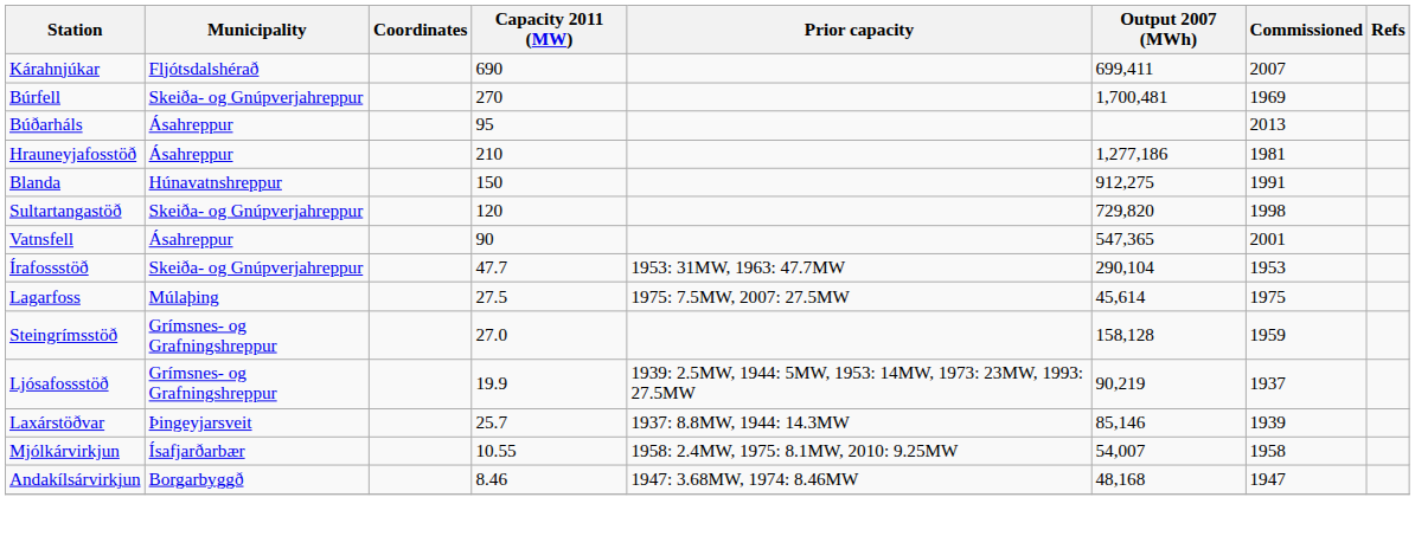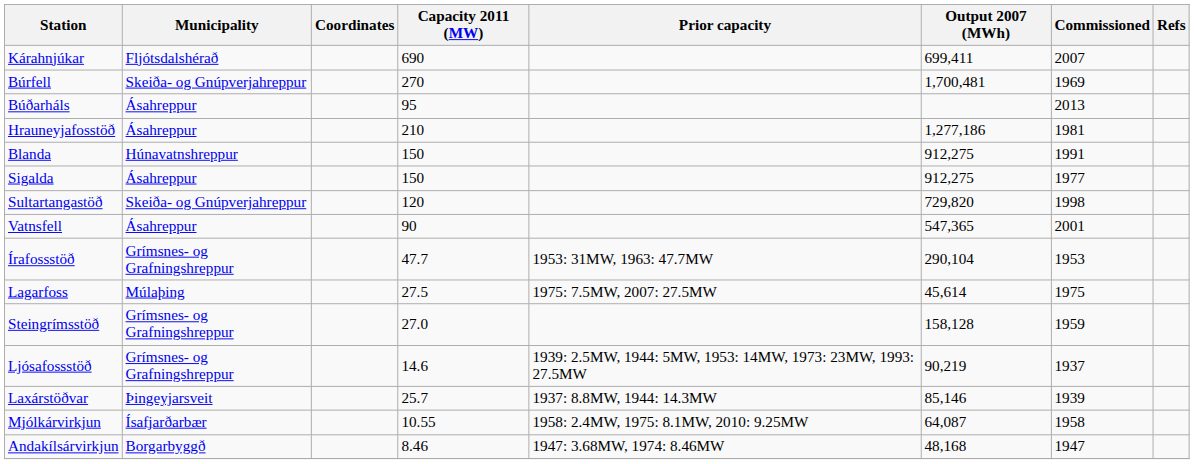 <table class="wikitable sortable">
 <tr>
 <th>Station</th>
 <th>Municipality</th>
 <th>Coordinates </th>
 <th>Capacity 2011 (<a href='#'>MW</a>)</th>
 <th>Prior capacity</th>
 <th>Output 2007 (MWh)</th>
 <th>Commissioned</th>
 <th>Refs</th>
 </tr>
 <tr>
 <td><a href='#'>Kárahnjúkar</a></td>
 <td><a href='#'>Fljótsdalshérað</a></td>
 <td></td>
 <td>690</td>
 <td></td>
 <td>699,411</td>
 <td>2007</td>
 <td></td>
 </tr>
 <tr>
 <td><a href='#'>Búrfell</a></td>
 <td><a href='#'>Skeiða- og Gnúpverjahreppur</a></td>
 <td></td>
 <td>270</td>
 <td></td>
 <td>1,700,481</td>
 <td>1969</td>
 <td></td>
 </tr>
 <tr>
 <td><a href='#'>Búðarháls</a></td>
 <td><a href='#'>Ásahreppur</a></td>
 <td></td>
 <td>95</td>
 <td></td>
 <td></td>
 <td>2013</td>
 <td></td>
 </tr>
 <tr>
 <td><a href='#'>Hrauneyjafosstöð</a></td>
 <td><a href='#'>Ásahreppur</a></td>
 <td></td>
 <td>210</td>
 <td></td>
 <td>1,277,186</td>
 <td>1981</td>
 <td></td>
 </tr>
 <tr>
 <td><a href='#'>Blanda</a></td>
 <td><a href='#'>Húnavatnshreppur</a></td>
 <td></td>
 <td>150</td>
 <td></td>
 <td>912,275</td>
 <td>1991</td>
 <td></td>
 </tr>
 <tr>
+<td><a href='#'>Sigalda</a></td>
+<td><a href='#'>Ásahreppur</a></td>
+<td></td>
+<td>150</td>
+<td></td>
+<td>912,275</td>
+<td>1977</td>
+<td></td>
+</tr>
+<tr>
 <td><a href='#'>Sultartangastöð</a></td>
 <td><a href='#'>Skeiða- og Gnúpverjahreppur</a></td>
 <td></td>
 <td>120</td>
 <td></td>
 <td>729,820</td>
 <td>1998</td>
 <td></td>
 </tr>
 <tr>
 <td><a href='#'>Vatnsfell</a></td>
 <td><a href='#'>Ásahreppur</a></td>
 <td></td>
 <td>90</td>
 <td></td>
 <td>547,365</td>
 <td>2001</td>
 <td></td>
 </tr>
 <tr>
 <td><a href='#'>Írafossstöð</a></td>
-<td><a href='#'>Skeiða- og Gnúpverjahreppur</a></td>
+<td><a href='#'>Grímsnes- og Grafningshreppur</a></td>
 <td></td>
 <td>47.7</td>
 <td>1953: 31MW, 1963: 47.7MW</td>
 <td>290,104</td>
 <td>1953</td>
 <td></td>
 </tr>
 <tr>
 <td><a href='#'>Lagarfoss</a></td>
 <td><a href='#'>Múlaþing</a></td>
 <td></td>
 <td>27.5</td>
 <td>1975: 7.5MW, 2007: 27.5MW</td>
 <td>45,614</td>
 <td>1975</td>
 <td></td>
 </tr>
 <tr>
 <td><a href='#'>Steingrímsstöð</a></td>
 <td><a href='#'>Grímsnes- og Grafningshreppur</a></td>
 <td></td>
 <td>27.0</td>
 <td></td>
 <td>158,128</td>
 <td>1959</td>
 <td></td>
 </tr>
 <tr>
 <td><a href='#'>Ljósafossstöð</a></td>
 <td><a href='#'>Grímsnes- og Grafningshreppur</a></td>
 <td></td>
-<td>19.9</td>
+<td>14.6</td>
 <td>1939: 2.5MW, 1944: 5MW, 1953: 14MW, 1973: 23MW, 1993: 27.5MW</td>
 <td>90,219</td>
 <td>1937</td>
 <td></td>
 </tr>
 <tr>
 <td><a href='#'>Laxárstöðvar</a></td>
 <td><a href='#'>Þingeyjarsveit</a></td>
 <td></td>
 <td>25.7</td>
 <td>1937: 8.8MW, 1944: 14.3MW</td>
 <td>85,146</td>
 <td>1939</td>
 <td></td>
 </tr>
 <tr>
 <td><a href='#'>Mjólkárvirkjun</a></td>
 <td><a href='#'>Ísafjarðarbær</a></td>
 <td></td>
 <td>10.55</td>
 <td>1958: 2.4MW, 1975: 8.1MW, 2010: 9.25MW</td>
-<td>54,007</td>
+<td>64,087</td>
 <td>1958</td>
 <td></td>
 </tr>
 <tr>
 <td><a href='#'>Andakílsárvirkjun</a></td>
 <td><a href='#'>Borgarbyggð</a></td>
 <td></td>
 <td>8.46</td>
 <td>1947: 3.68MW, 1974: 8.46MW</td>
 <td>48,168</td>
 <td>1947</td>
 <td></td>
 </tr>
 <tr>
 </tr>
 </table>
